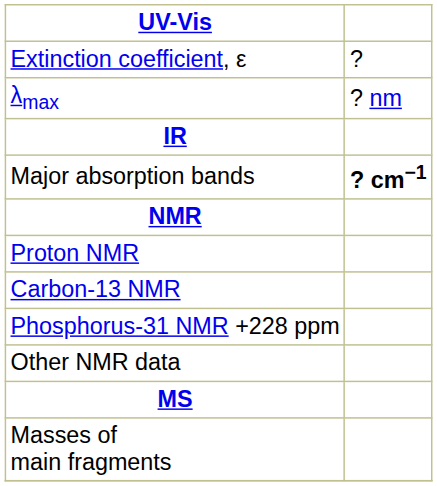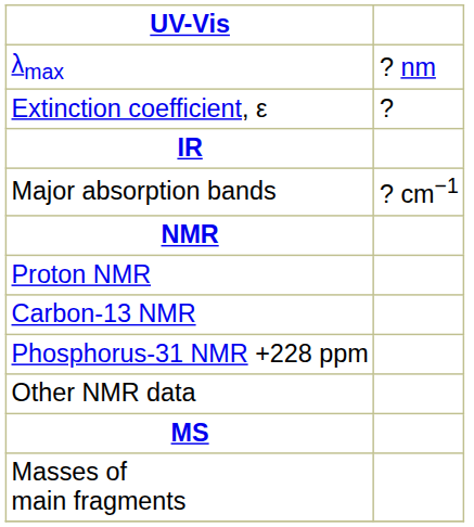 <table border="1" cellspacing="0" cellpadding="3" style="margin: 0 0 0 0.5em; background: #FFFFFF; border-collapse: collapse; border-color: #C0C090;">
 <tr>
 <th><a href='#'>UV-Vis</a></th>
+</tr>
+<tr>
+<td><a href='#'>λ<sub>max</sub></a></td>
+<td>? <a href='#'>nm</a></td>
 </tr>
 <tr>
 <td><a href='#'>Extinction coefficient</a>, ε</td>
 <td>?</td>
 </tr>
 <tr>
-<td><a href='#'>λ<sub>max</sub></a></td>
-<td>? <a href='#'>nm</a></td>
-</tr>
-<tr>
 <th><a href='#'>IR</a></th>
 </tr>
 <tr>
 <td>Major absorption bands</td>
-<td><strong>? cm<sup>−1</sup></strong></td>
+<td>? cm<sup>−1</sup></td>
 </tr>
 <tr>
 <th><a href='#'>NMR</a></th>
 </tr>
 <tr>
 <td><a href='#'>Proton NMR</a> </td>
 <td> </td>
 </tr>
 <tr>
 <td><a href='#'>Carbon-13 NMR</a> </td>
 <td> </td>
 </tr>
 <tr>
 <td><a href='#'>Phosphorus-31 NMR</a> +228 ppm </td>
 <td> </td>
 </tr>
 <tr>
 <td>Other NMR data </td>
 <td> </td>
 </tr>
 <tr>
 <th><a href='#'>MS</a></th>
 </tr>
 <tr>
 <td>Masses of <br>main fragments</td>
 <td>  </td>
 </tr>
 <tr>
 </tr>
 </table>
